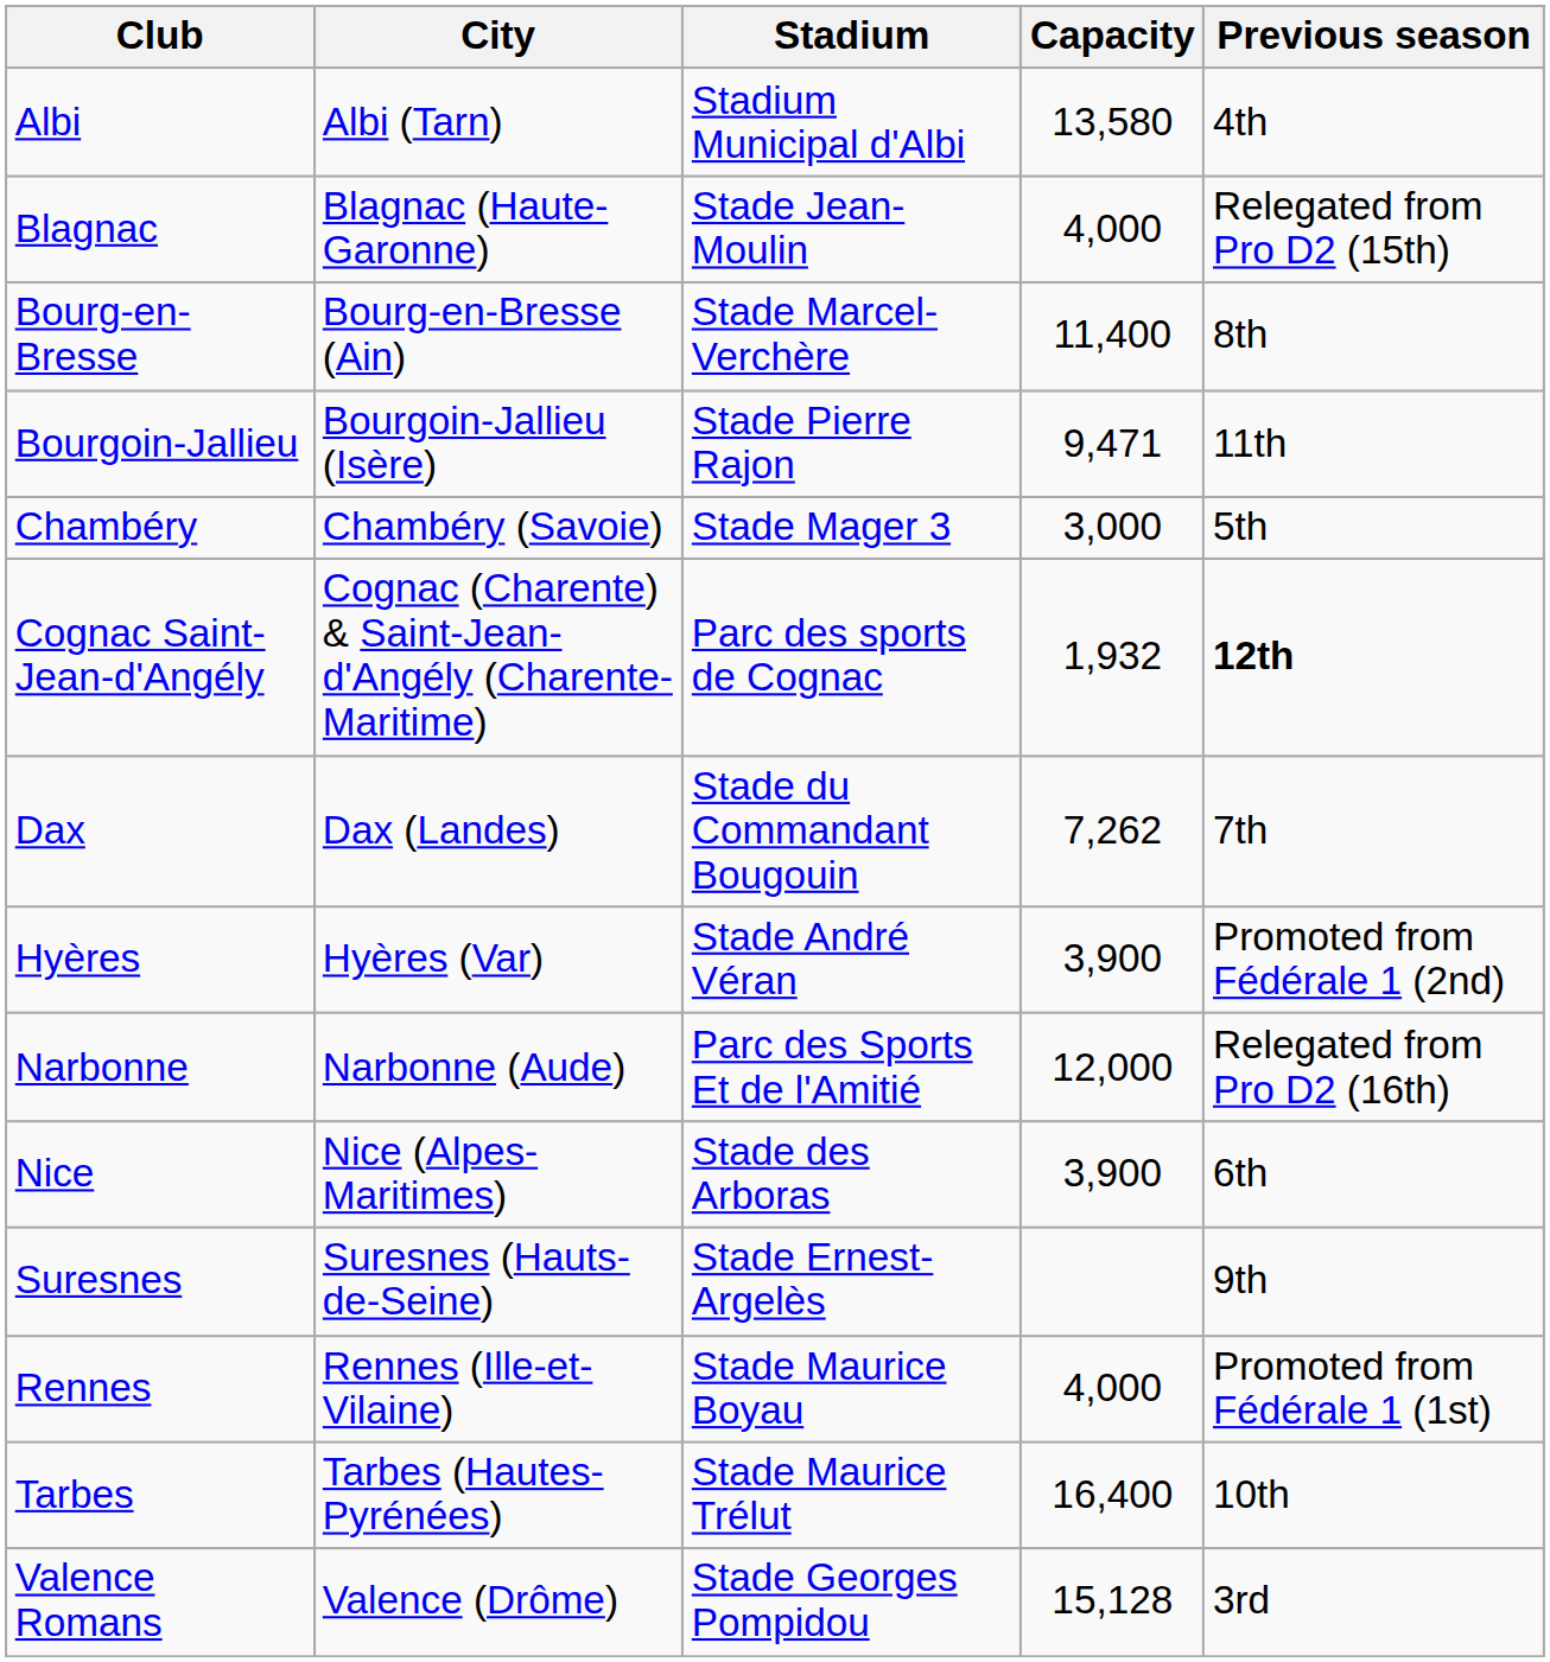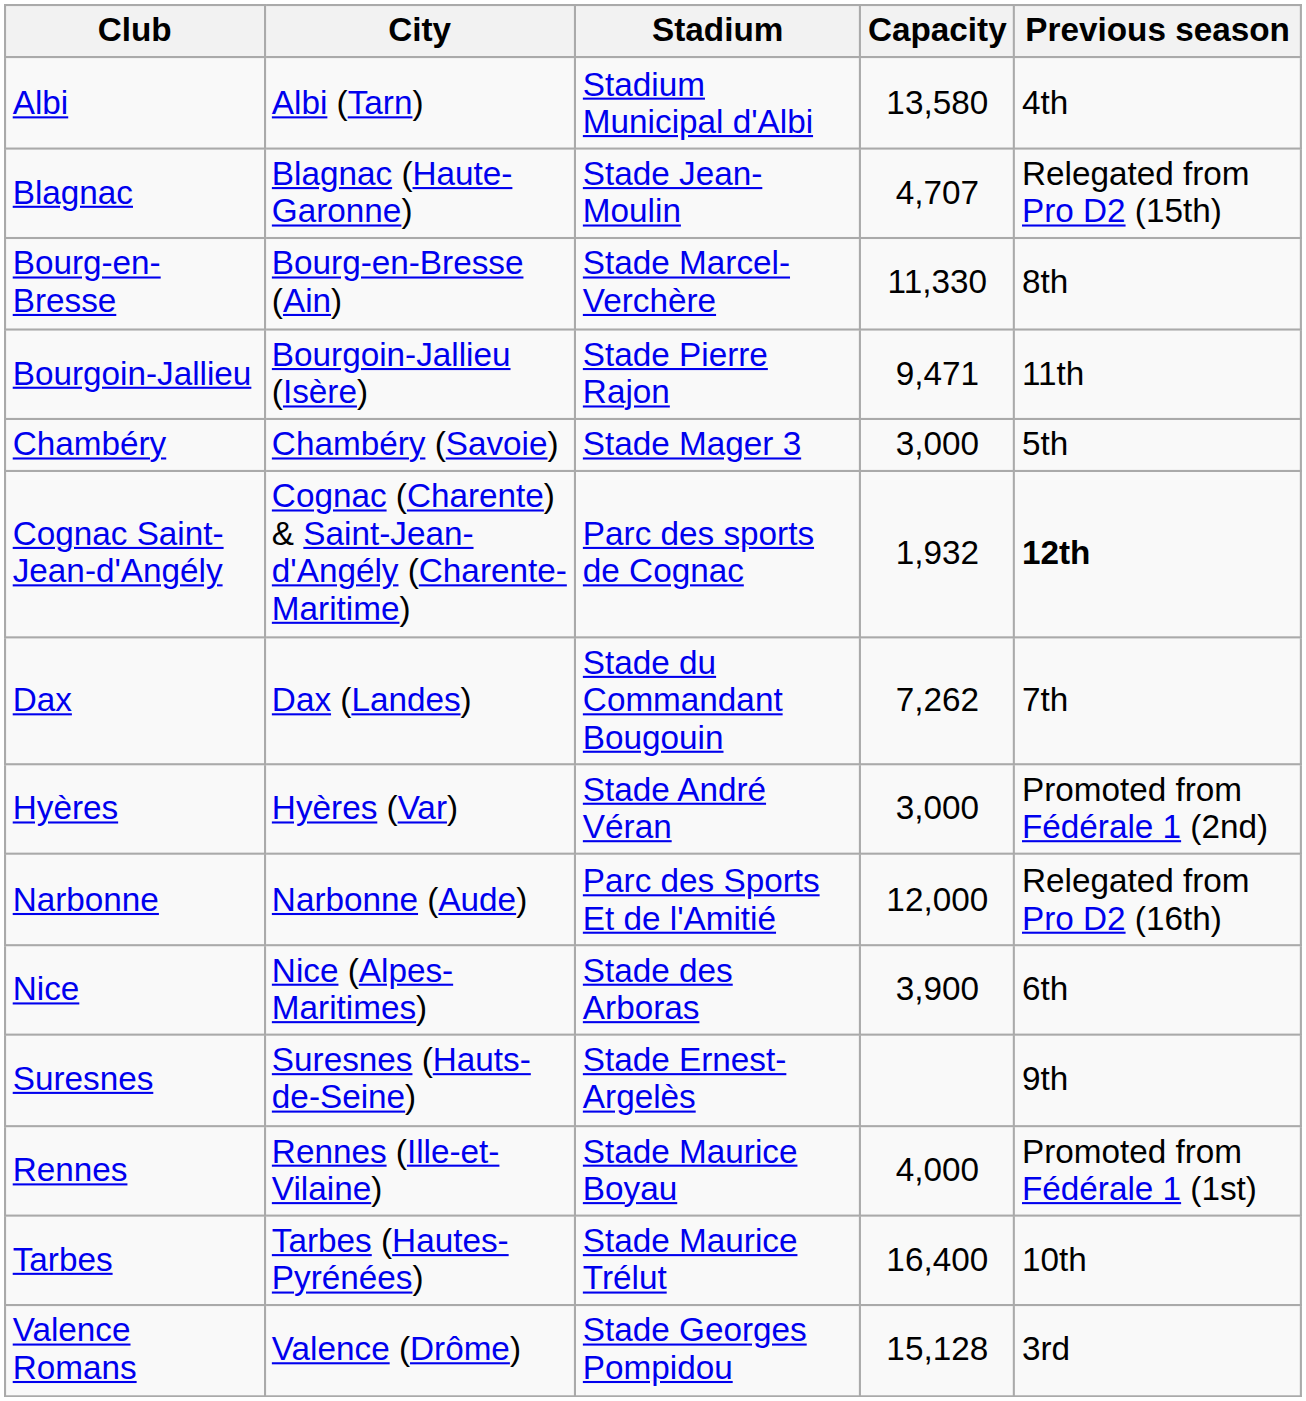 <table class="wikitable sortable" width="100%">
 <tr>
 <th width="20%">Club</th>
 <th width="24%">City</th>
 <th width="22%">Stadium</th>
 <th width="9%">Capacity</th>
 <th>Previous season</th>
 </tr>
 <tr>
 <td><a href='#'>Albi</a></td>
 <td><a href='#'>Albi</a> (<a href='#'>Tarn</a>)</td>
 <td><a href='#'>Stadium Municipal d'Albi</a></td>
 <td align=center>13,580</td>
 <td>4th</td>
 </tr>
 <tr>
 <td><a href='#'>Blagnac</a></td>
 <td><a href='#'>Blagnac</a> (<a href='#'>Haute-Garonne</a>)</td>
 <td><a href='#'>Stade Jean-Moulin</a></td>
-<td align=center>4,000</td>
+<td align=center>4,707</td>
 <td>Relegated from <a href='#'>Pro D2</a> (15th)</td>
 </tr>
 <tr>
 <td><a href='#'>Bourg-en-Bresse</a></td>
 <td><a href='#'>Bourg-en-Bresse</a> (<a href='#'>Ain</a>)</td>
 <td><a href='#'>Stade Marcel-Verchère</a></td>
-<td align=center>11,400</td>
+<td align=center>11,330</td>
 <td>8th</td>
 </tr>
 <tr>
 <td><a href='#'>Bourgoin-Jallieu</a></td>
 <td><a href='#'>Bourgoin-Jallieu</a> (<a href='#'>Isère</a>)</td>
 <td><a href='#'>Stade Pierre Rajon</a></td>
 <td align=center>9,471</td>
 <td>11th</td>
 </tr>
 <tr>
 <td><a href='#'>Chambéry</a></td>
 <td><a href='#'>Chambéry</a> (<a href='#'>Savoie</a>)</td>
 <td><a href='#'>Stade Mager 3</a></td>
 <td align=center>3,000</td>
 <td>5th</td>
 </tr>
 <tr>
 <td><a href='#'>Cognac Saint-Jean-d'Angély</a></td>
 <td><a href='#'>Cognac</a> (<a href='#'>Charente</a>) & <a href='#'>Saint-Jean-d'Angély</a> (<a href='#'>Charente-Maritime</a>)</td>
 <td><a href='#'>Parc des sports de Cognac</a></td>
 <td align=center>1,932</td>
 <td><strong>12th</strong></td>
 </tr>
 <tr>
 <td><a href='#'>Dax</a></td>
 <td><a href='#'>Dax</a> (<a href='#'>Landes</a>)</td>
 <td><a href='#'>Stade du Commandant Bougouin</a></td>
 <td align=center>7,262</td>
 <td>7th</td>
 </tr>
 <tr>
 <td><a href='#'>Hyères</a></td>
 <td><a href='#'>Hyères</a> (<a href='#'>Var</a>)</td>
 <td><a href='#'>Stade André Véran</a></td>
-<td align=center>3,900</td>
+<td align=center>3,000</td>
 <td>Promoted from <a href='#'>Fédérale 1</a> (2nd)</td>
 </tr>
 <tr>
 <td><a href='#'>Narbonne</a></td>
 <td><a href='#'>Narbonne</a> (<a href='#'>Aude</a>)</td>
 <td><a href='#'>Parc des Sports Et de l'Amitié</a></td>
 <td align=center>12,000</td>
 <td>Relegated from <a href='#'>Pro D2</a> (16th)</td>
 </tr>
 <tr>
 <td><a href='#'>Nice</a></td>
 <td><a href='#'>Nice</a> (<a href='#'>Alpes-Maritimes</a>)</td>
 <td><a href='#'>Stade des Arboras</a></td>
 <td align=center>3,900</td>
 <td>6th</td>
 </tr>
 <tr>
 <td><a href='#'>Suresnes</a></td>
 <td><a href='#'>Suresnes</a> (<a href='#'>Hauts-de-Seine</a>)</td>
 <td><a href='#'>Stade Ernest-Argelès</a></td>
 <td align=center></td>
 <td>9th</td>
 </tr>
 <tr>
 <td><a href='#'>Rennes</a></td>
 <td><a href='#'>Rennes</a> (<a href='#'>Ille-et-Vilaine</a>)</td>
 <td><a href='#'>Stade Maurice Boyau</a></td>
 <td align=center>4,000</td>
 <td>Promoted from <a href='#'>Fédérale 1</a> (1st)</td>
 </tr>
 <tr>
 <td><a href='#'>Tarbes</a></td>
 <td><a href='#'>Tarbes</a> (<a href='#'>Hautes-Pyrénées</a>)</td>
 <td><a href='#'>Stade Maurice Trélut</a></td>
 <td align=center>16,400</td>
 <td>10th</td>
 </tr>
 <tr>
 <td><a href='#'>Valence Romans</a></td>
 <td><a href='#'>Valence</a> (<a href='#'>Drôme</a>)</td>
 <td><a href='#'>Stade Georges Pompidou</a></td>
 <td align=center>15,128</td>
 <td>3rd</td>
 </tr>
 <tr>
 </tr>
 </table>
